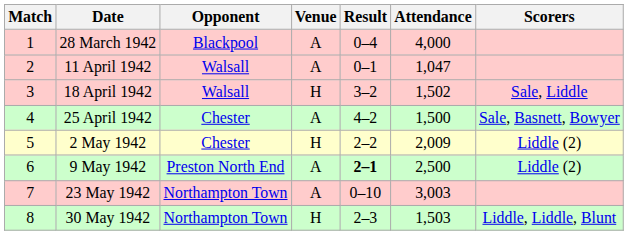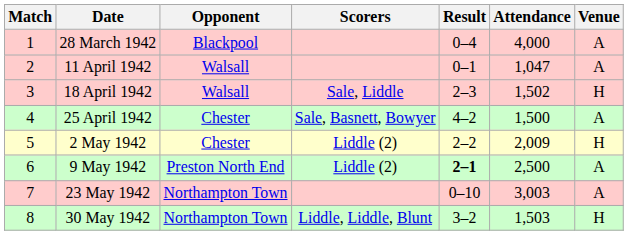 <table class="wikitable" style="font-size:100%; text-align:center">
 <tr>
 <th>Match</th>
 <th>Date</th>
 <th>Opponent</th>
-<th>Venue</th>
+<th>Scorers</th>
 <th>Result</th>
 <th>Attendance</th>
-<th>Scorers</th>
+<th>Venue</th>
 </tr>
 <tr style="background-color: #FFCCCC;">
 <td>1</td>
 <td>28 March 1942</td>
 <td><a href='#'>Blackpool</a></td>
-<td>A</td>
+<td></td>
 <td>0–4</td>
 <td>4,000</td>
-<td></td>
+<td>A</td>
 </tr>
 <tr style="background-color: #FFCCCC;">
 <td>2</td>
 <td>11 April 1942</td>
 <td><a href='#'>Walsall</a></td>
-<td>A</td>
+<td></td>
 <td>0–1</td>
 <td>1,047</td>
-<td></td>
+<td>A</td>
 </tr>
 <tr style="background-color: #FFCCCC;">
 <td>3</td>
 <td>18 April 1942</td>
 <td><a href='#'>Walsall</a></td>
+<td><a href='#'>Sale</a>, <a href='#'>Liddle</a></td>
+<td>2–3</td>
+<td>1,502</td>
 <td>H</td>
-<td>3–2</td>
-<td>1,502</td>
-<td><a href='#'>Sale</a>, <a href='#'>Liddle</a></td>
 </tr>
 <tr style="background-color: #CCFFCC;">
 <td>4</td>
 <td>25 April 1942</td>
 <td><a href='#'>Chester</a></td>
-<td>A</td>
+<td><a href='#'>Sale</a>, <a href='#'>Basnett</a>, <a href='#'>Bowyer</a></td>
 <td>4–2</td>
 <td>1,500</td>
-<td><a href='#'>Sale</a>, <a href='#'>Basnett</a>, <a href='#'>Bowyer</a></td>
+<td>A</td>
 </tr>
 <tr style="background-color: #FFFFCC;">
 <td>5</td>
 <td>2 May 1942</td>
 <td><a href='#'>Chester</a></td>
-<td>H</td>
+<td><a href='#'>Liddle</a> (2)</td>
 <td>2–2</td>
 <td>2,009</td>
-<td><a href='#'>Liddle</a> (2)</td>
+<td>H</td>
 </tr>
 <tr style="background-color: #CCFFCC;">
 <td>6</td>
 <td>9 May 1942</td>
 <td><a href='#'>Preston North End</a></td>
-<td>A</td>
+<td><a href='#'>Liddle</a> (2)</td>
 <td><strong>2–1</strong></td>
 <td>2,500</td>
-<td><a href='#'>Liddle</a> (2)</td>
+<td>A</td>
 </tr>
 <tr style="background-color: #FFCCCC;">
 <td>7</td>
 <td>23 May 1942</td>
 <td><a href='#'>Northampton Town</a></td>
-<td>A</td>
+<td></td>
 <td>0–10</td>
 <td>3,003</td>
-<td></td>
+<td>A</td>
 </tr>
 <tr style="background-color: #CCFFCC;">
 <td>8</td>
 <td>30 May 1942</td>
 <td><a href='#'>Northampton Town</a></td>
+<td><a href='#'>Liddle</a>, <a href='#'>Liddle</a>, <a href='#'>Blunt</a></td>
+<td>3–2</td>
+<td>1,503</td>
 <td>H</td>
-<td>2–3</td>
-<td>1,503</td>
-<td><a href='#'>Liddle</a>, <a href='#'>Liddle</a>, <a href='#'>Blunt</a></td>
 </tr>
 </table>
